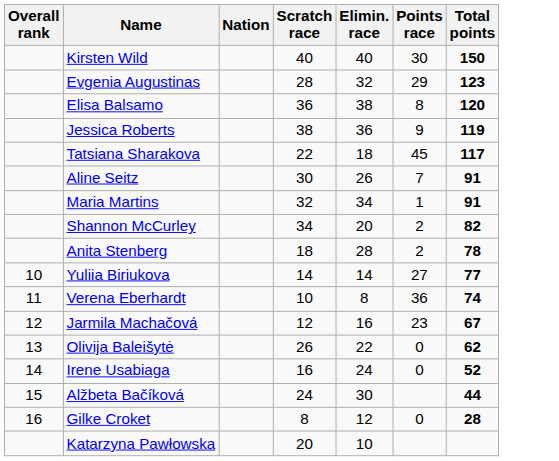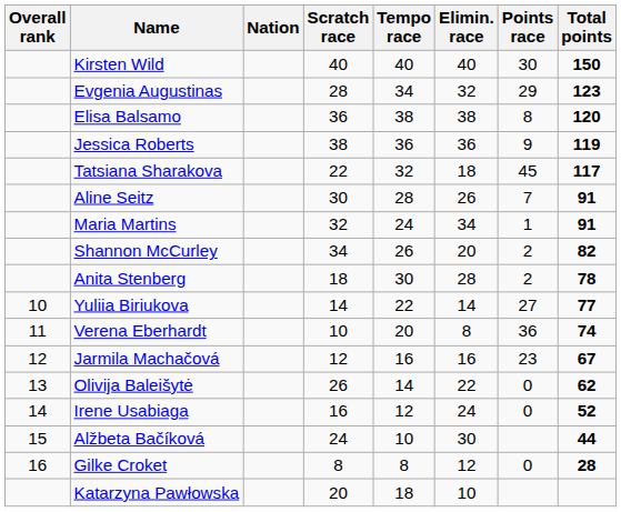 <table class="wikitable sortable" style="text-align:center">
 <tr>
 <th>Overall<br>rank</th>
 <th>Name</th>
 <th>Nation</th>
 <th>Scratch<br>race</th>
+<th>Tempo<br>race</th>
 <th>Elimin.<br>race</th>
 <th>Points<br>race</th>
 <th>Total<br>points</th>
 </tr>
 <tr>
 <td></td>
 <td align=left><a href='#'>Kirsten Wild</a></td>
 <td align=left></td>
 <td>40</td>
 <td>40</td>
+<td>40</td>
 <td>30</td>
 <td><strong>150</strong></td>
 </tr>
 <tr>
 <td></td>
 <td align=left><a href='#'>Evgenia Augustinas</a></td>
 <td align=left></td>
 <td>28</td>
+<td>34</td>
 <td>32</td>
 <td>29</td>
 <td><strong>123</strong></td>
 </tr>
 <tr>
 <td></td>
 <td align=left><a href='#'>Elisa Balsamo</a></td>
 <td align=left></td>
 <td>36</td>
 <td>38</td>
+<td>38</td>
 <td>8</td>
 <td><strong>120</strong></td>
 </tr>
 <tr>
 <td></td>
 <td align=left><a href='#'>Jessica Roberts</a></td>
 <td align=left></td>
 <td>38</td>
 <td>36</td>
+<td>36</td>
 <td>9</td>
 <td><strong>119</strong></td>
 </tr>
 <tr>
 <td></td>
 <td align=left><a href='#'>Tatsiana Sharakova</a></td>
 <td align=left></td>
 <td>22</td>
+<td>32</td>
 <td>18</td>
 <td>45</td>
 <td><strong>117</strong></td>
 </tr>
 <tr>
 <td></td>
 <td align=left><a href='#'>Aline Seitz</a></td>
 <td align=left></td>
 <td>30</td>
+<td>28</td>
 <td>26</td>
 <td>7</td>
 <td><strong>91</strong></td>
 </tr>
 <tr>
 <td></td>
 <td align=left><a href='#'>Maria Martins</a></td>
 <td align=left></td>
 <td>32</td>
+<td>24</td>
 <td>34</td>
 <td>1</td>
 <td><strong>91</strong></td>
 </tr>
 <tr>
 <td></td>
 <td align=left><a href='#'>Shannon McCurley</a></td>
 <td align=left></td>
 <td>34</td>
+<td>26</td>
 <td>20</td>
 <td>2</td>
 <td><strong>82</strong></td>
 </tr>
 <tr>
 <td></td>
 <td align=left><a href='#'>Anita Stenberg</a></td>
 <td align=left></td>
 <td>18</td>
+<td>30</td>
 <td>28</td>
 <td>2</td>
 <td><strong>78</strong></td>
 </tr>
 <tr>
 <td>10</td>
 <td align=left><a href='#'>Yuliia Biriukova</a></td>
 <td align=left></td>
 <td>14</td>
+<td>22</td>
 <td>14</td>
 <td>27</td>
 <td><strong>77</strong></td>
 </tr>
 <tr>
 <td>11</td>
 <td align=left><a href='#'>Verena Eberhardt</a></td>
 <td align=left></td>
 <td>10</td>
+<td>20</td>
 <td>8</td>
 <td>36</td>
 <td><strong>74</strong></td>
 </tr>
 <tr>
 <td>12</td>
 <td align=left><a href='#'>Jarmila Machačová</a></td>
 <td align=left></td>
 <td>12</td>
 <td>16</td>
+<td>16</td>
 <td>23</td>
 <td><strong>67</strong></td>
 </tr>
 <tr>
 <td>13</td>
 <td align=left><a href='#'>Olivija Baleišytė</a></td>
 <td align=left></td>
 <td>26</td>
+<td>14</td>
 <td>22</td>
 <td>0</td>
 <td><strong>62</strong></td>
 </tr>
 <tr>
 <td>14</td>
 <td align=left><a href='#'>Irene Usabiaga</a></td>
 <td align=left></td>
 <td>16</td>
+<td>12</td>
 <td>24</td>
 <td>0</td>
 <td><strong>52</strong></td>
 </tr>
 <tr>
 <td>15</td>
 <td align=left><a href='#'>Alžbeta Bačíková</a></td>
 <td align=left></td>
 <td>24</td>
+<td>10</td>
 <td>30</td>
 <td></td>
 <td><strong>44</strong></td>
 </tr>
 <tr>
 <td>16</td>
 <td align=left><a href='#'>Gilke Croket</a></td>
 <td align=left></td>
+<td>8</td>
 <td>8</td>
 <td>12</td>
 <td>0</td>
 <td><strong>28</strong></td>
 </tr>
 <tr>
 <td></td>
 <td align=left><a href='#'>Katarzyna Pawłowska</a></td>
 <td align=left></td>
 <td>20</td>
+<td>18</td>
 <td>10</td>
 <td></td>
 <td></td>
 </tr>
 </table>
